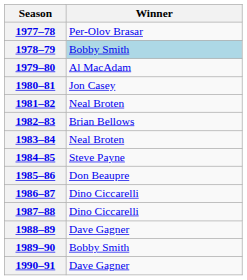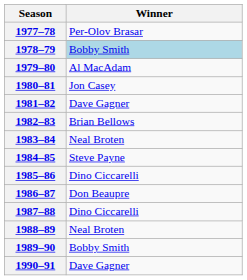 <table class="wikitable">
 <tr>
 <th scope="col" style="width:5em">Season</th>
 <th scope="col" style="width:15em">Winner</th>
 </tr>
 <tr>
 <th scope="row"><a href='#'>1977–78</a></th>
 <td><a href='#'>Per-Olov Brasar</a></td>
 </tr>
 <tr>
 <th scope="row"><a href='#'>1978–79</a></th>
 <td style="background: lightblue;"><a href='#'>Bobby Smith</a></td>
 </tr>
 <tr>
 <th scope="row"><a href='#'>1979–80</a></th>
 <td><a href='#'>Al MacAdam</a></td>
 </tr>
 <tr>
 <th scope="row"><a href='#'>1980–81</a></th>
 <td><a href='#'>Jon Casey</a></td>
 </tr>
 <tr>
 <th scope="row"><a href='#'>1981–82</a></th>
-<td><a href='#'>Neal Broten</a></td>
+<td><a href='#'>Dave Gagner</a></td>
 </tr>
 <tr>
 <th scope="row"><a href='#'>1982–83</a></th>
 <td><a href='#'>Brian Bellows</a></td>
 </tr>
 <tr>
 <th scope="row"><a href='#'>1983–84</a></th>
 <td><a href='#'>Neal Broten</a></td>
 </tr>
 <tr>
 <th scope="row"><a href='#'>1984–85</a></th>
 <td><a href='#'>Steve Payne</a></td>
 </tr>
 <tr>
 <th scope="row"><a href='#'>1985–86</a></th>
-<td><a href='#'>Don Beaupre</a></td>
+<td><a href='#'>Dino Ciccarelli</a></td>
 </tr>
 <tr>
 <th scope="row"><a href='#'>1986–87</a></th>
-<td><a href='#'>Dino Ciccarelli</a></td>
+<td><a href='#'>Don Beaupre</a></td>
 </tr>
 <tr>
 <th scope="row"><a href='#'>1987–88</a></th>
 <td><a href='#'>Dino Ciccarelli</a></td>
 </tr>
 <tr>
 <th scope="row"><a href='#'>1988–89</a></th>
-<td><a href='#'>Dave Gagner</a></td>
+<td><a href='#'>Neal Broten</a></td>
 </tr>
 <tr>
 <th scope="row"><a href='#'>1989–90</a></th>
 <td><a href='#'>Bobby Smith</a></td>
 </tr>
 <tr>
 <th scope="row"><a href='#'>1990–91</a></th>
 <td><a href='#'>Dave Gagner</a></td>
 </tr>
 </table>
